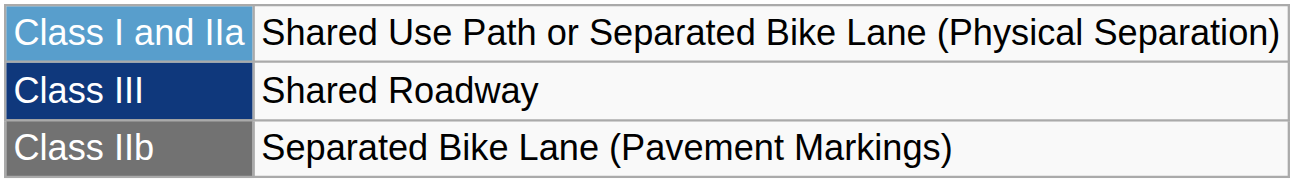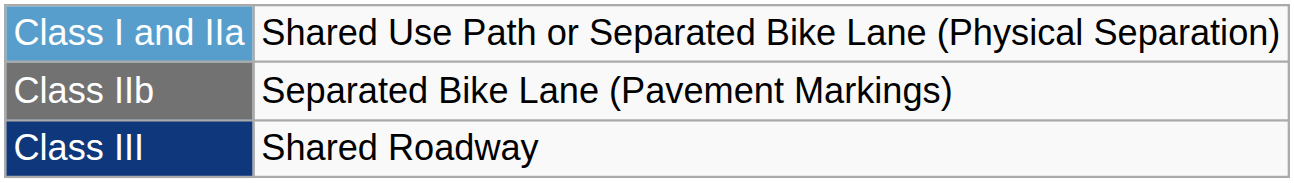 <table class="wikitable">
 <tr>
 <td style="background-color:#589ecc; color:#fff;">Class I and IIa</td>
 <td>Shared Use Path or Separated Bike Lane (Physical Separation)</td>
 </tr>
 <tr>
+<td style="background-color:#727272; color:#fff;">Class IIb</td>
+<td>Separated Bike Lane (Pavement Markings)</td>
+</tr>
+<tr>
 <td style="background-color:#0f387c; color:#fff;">Class III</td>
 <td>Shared Roadway</td>
 </tr>
-<tr>
-<td style="background-color:#727272; color:#fff;">Class IIb</td>
-<td>Separated Bike Lane (Pavement Markings)</td>
-</tr>
 </table>
